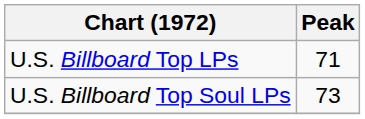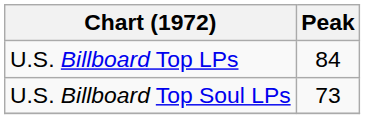 <table class="wikitable">
 <tr>
 <th>Chart (1972)</th>
 <th>Peak<br></th>
 </tr>
 <tr>
 <td>U.S. <a href='#'><em>Billboard</em> Top LPs</a></td>
-<td align="center">71</td>
+<td align="center">84</td>
 </tr>
 <tr>
 <td>U.S. <em>Billboard</em> <a href='#'>Top Soul LPs</a></td>
 <td align="center">73</td>
 </tr>
 <tr>
 </tr>
 </table>
